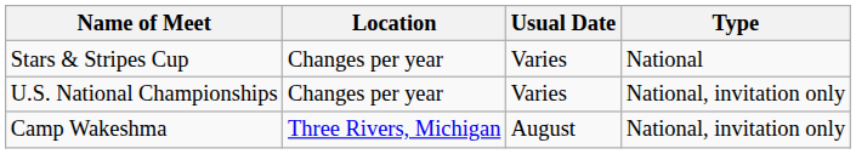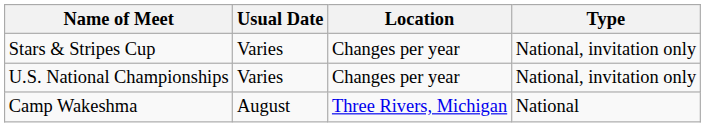 <table class="wikitable">
 <tr>
 <th>Name of Meet</th>
+<th>Usual Date</th>
 <th>Location</th>
-<th>Usual Date</th>
 <th>Type</th>
 </tr>
 <tr>
 <td>Stars & Stripes Cup</td>
+<td>Varies</td>
 <td>Changes per year</td>
-<td>Varies</td>
-<td>National</td>
+<td>National, invitation only</td>
 </tr>
 <tr>
 <td>U.S. National Championships</td>
+<td>Varies</td>
 <td>Changes per year</td>
-<td>Varies</td>
 <td>National, invitation only</td>
 </tr>
 <tr>
 <td>Camp Wakeshma</td>
+<td>August</td>
 <td><a href='#'>Three Rivers, Michigan</a></td>
-<td>August</td>
-<td>National, invitation only</td>
+<td>National</td>
 </tr>
 </table>
